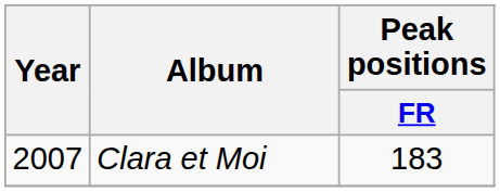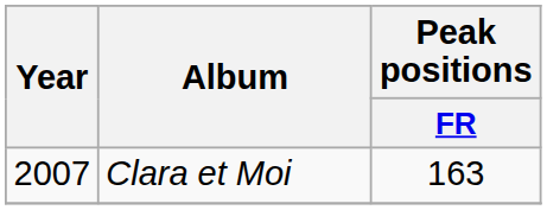 <table class="wikitable">
 <tr>
 <th align="center" rowspan="2" width="10">Year</th>
 <th align="center" rowspan="2" width="120">Album</th>
 <th align="center" colspan="1" width="20">Peak positions</th>
 </tr>
 <tr>
 <th scope="col" style="width:3em;font-size:90%;"><a href='#'>FR</a><br></th>
 </tr>
 <tr>
 <td style="text-align:center;">2007</td>
 <td><em>Clara et Moi</em></td>
-<td style="text-align:center;">183</td>
+<td style="text-align:center;">163</td>
 </tr>
 <tr>
 </tr>
 </table>
